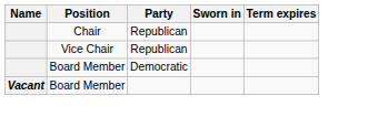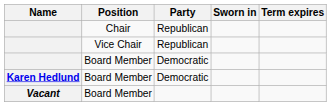 <table class="wikitable sortable plainrowheaders" style="text-align:center">
 <tr>
 <th scope="col" "width:20%">Name</th>
 <th scope="col" "width:15%">Position</th>
 <th scope="col" "width:15%">Party</th>
 <th scope="col" "width:25%">Sworn in</th>
 <th scope="col" "width:25%">Term expires</th>
 </tr>
 <tr>
 <th scope="row" style="text-align:center;"></th>
 <td>Chair</td>
 <td>Republican</td>
 <td></td>
 <td></td>
 </tr>
 <tr>
 <th scope="row" style="text-align:center;"></th>
 <td>Vice Chair</td>
 <td>Republican</td>
 <td></td>
 <td></td>
 </tr>
 <tr>
 <th scope="row" style="text-align:center;"></th>
 <td>Board Member</td>
 <td>Democratic</td>
 <td></td>
 <td></td>
 </tr>
 <tr>
+<th scope="row" style="text-align:center;"><a href='#'>Karen Hedlund</a></th>
+<td>Board Member</td>
+<td>Democratic</td>
+<td></td>
+<td></td>
+</tr>
+<tr>
 <th scope="row" style="text-align:center;"><em>Vacant</em></th>
 <td>Board Member</td>
 <td></td>
 <td></td>
 <td></td>
 </tr>
 </table>
